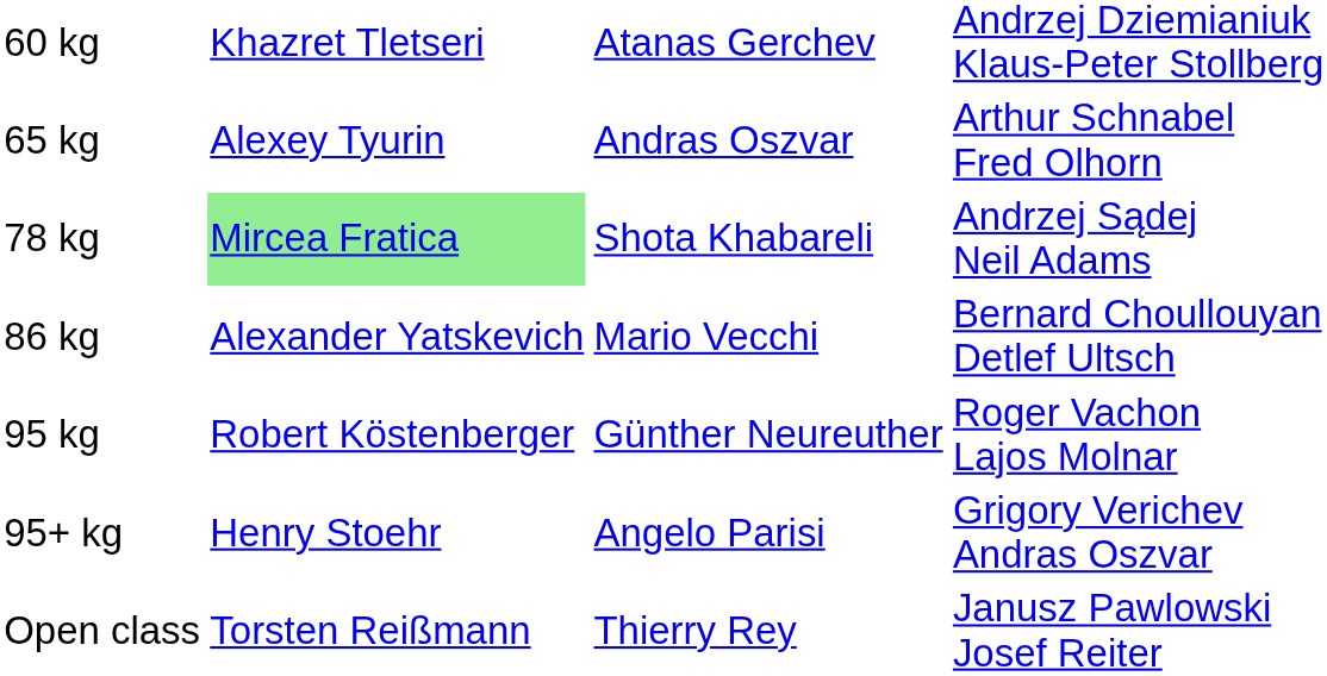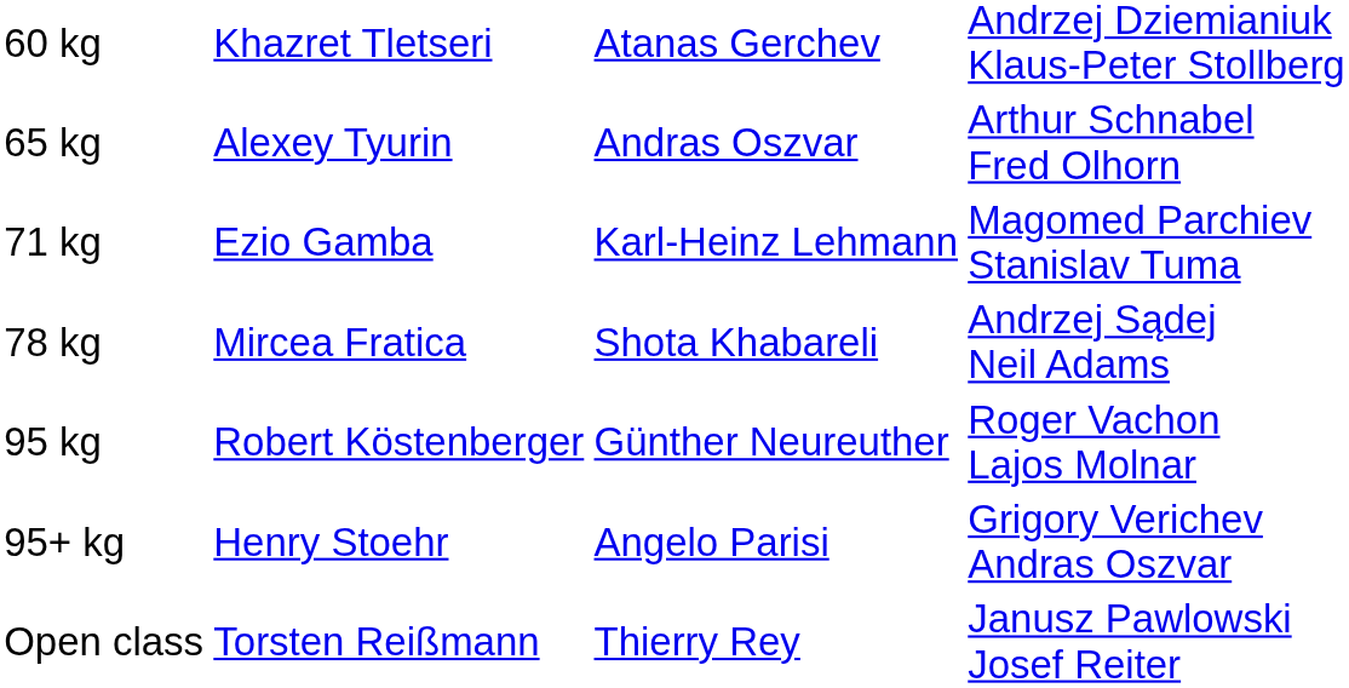 <table>
 <tr>
 <td>60 kg</td>
 <td><a href='#'>Khazret Tletseri</a></td>
 <td><a href='#'>Atanas Gerchev</a></td>
 <td><a href='#'>Andrzej Dziemianiuk</a><br><a href='#'>Klaus-Peter Stollberg</a></td>
 </tr>
 <tr>
 <td>65 kg</td>
 <td><a href='#'>Alexey Tyurin</a></td>
 <td><a href='#'>Andras Oszvar</a></td>
 <td><a href='#'>Arthur Schnabel</a><br><a href='#'>Fred Olhorn</a></td>
 </tr>
 <tr>
+<td>71 kg</td>
+<td><a href='#'>Ezio Gamba</a></td>
+<td><a href='#'>Karl-Heinz Lehmann</a></td>
+<td><a href='#'>Magomed Parchiev</a><br><a href='#'>Stanislav Tuma</a></td>
+</tr>
+<tr>
 <td>78 kg</td>
-<td style="background: lightgreen;"><a href='#'>Mircea Fratica</a></td>
+<td><a href='#'>Mircea Fratica</a></td>
 <td><a href='#'>Shota Khabareli</a></td>
 <td><a href='#'>Andrzej Sądej</a><br><a href='#'>Neil Adams</a></td>
-</tr>
-<tr>
-<td>86 kg</td>
-<td><a href='#'>Alexander Yatskevich</a></td>
-<td><a href='#'>Mario Vecchi</a></td>
-<td><a href='#'>Bernard Choullouyan</a><br><a href='#'>Detlef Ultsch</a></td>
 </tr>
 <tr>
 <td>95 kg</td>
 <td><a href='#'>Robert Köstenberger</a></td>
 <td><a href='#'>Günther Neureuther</a></td>
 <td><a href='#'>Roger Vachon</a><br><a href='#'>Lajos Molnar</a></td>
 </tr>
 <tr>
 <td>95+ kg</td>
 <td><a href='#'>Henry Stoehr</a></td>
 <td><a href='#'>Angelo Parisi</a></td>
 <td><a href='#'>Grigory Verichev</a><br><a href='#'>Andras Oszvar</a></td>
 </tr>
 <tr>
 <td>Open class</td>
 <td><a href='#'>Torsten Reißmann</a></td>
 <td><a href='#'>Thierry Rey</a></td>
 <td><a href='#'>Janusz Pawlowski</a><br><a href='#'>Josef Reiter</a></td>
 </tr>
 </table>
